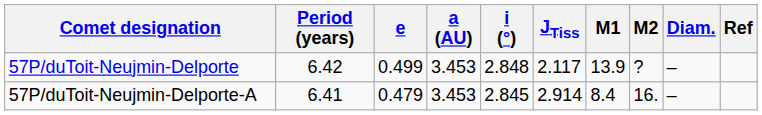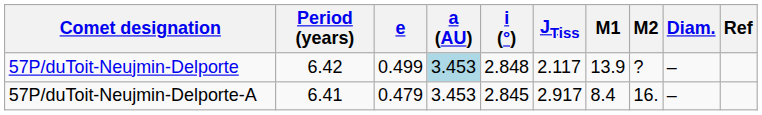 <table class="wikitable sortable">
 <tr>
 <th align="left" width=235 data-sort-type="number"><a href='#'>Comet designation</a></th>
 <th width="80"><a href='#'>Period</a><br>(years)</th>
 <th><a href='#'>e</a></th>
 <th><a href='#'>a</a><br>(<a href='#'>AU</a>)</th>
 <th><a href='#'>i</a><br>(<a href='#'>°</a>)</th>
 <th><a href='#'>J<sub>Tiss</sub></a></th>
 <th>M1</th>
 <th>M2</th>
 <th><a href='#'>Diam.</a></th>
 <th>Ref</th>
 </tr>
 <tr id="1000023">
 <td><a href='#'>57P/duToit-Neujmin-Delporte</a></td>
 <td align="center">6.42</td>
 <td>0.499</td>
-<td>3.453</td>
+<td style="background: lightblue;">3.453</td>
 <td>2.848</td>
 <td>2.117</td>
 <td>13.9</td>
 <td>?</td>
 <td>–</td>
 <td></td>
 </tr>
 <tr id="1000397">
 <td>57P/duToit-Neujmin-Delporte-A</td>
 <td align="center">6.41</td>
 <td>0.479</td>
 <td>3.453</td>
 <td>2.845</td>
-<td>2.914</td>
+<td>2.917</td>
 <td>8.4</td>
 <td>16.</td>
 <td>–</td>
 <td></td>
 </tr>
 </table>
